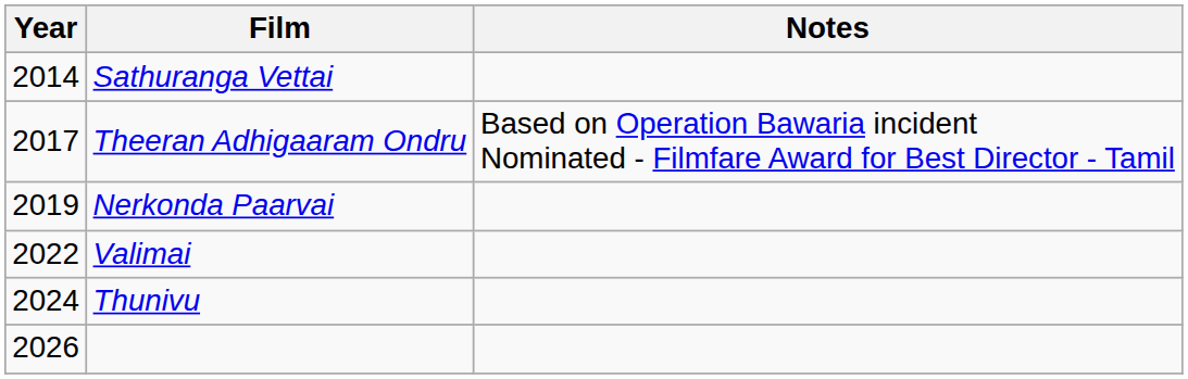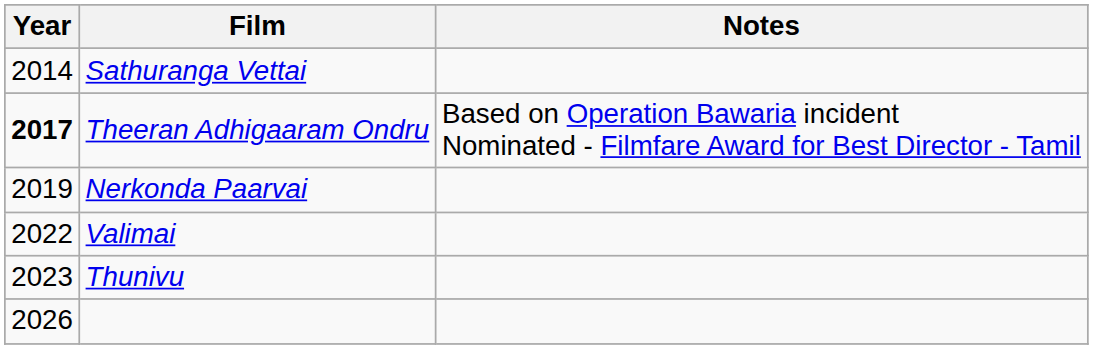 <table class="wikitable sortable">
 <tr>
 <th>Year</th>
 <th>Film</th>
 <th>Notes</th>
 </tr>
 <tr>
 <td>2014</td>
 <td><em><a href='#'>Sathuranga Vettai</a></em></td>
 <td></td>
 </tr>
 <tr>
-<td>2017</td>
+<td><strong>2017</strong></td>
 <td><em><a href='#'>Theeran Adhigaaram Ondru</a></em></td>
 <td>Based on <a href='#'>Operation Bawaria</a> incident<br>Nominated - <a href='#'>Filmfare Award for Best Director - Tamil</a></td>
 </tr>
 <tr>
 <td>2019</td>
 <td><em><a href='#'>Nerkonda Paarvai</a></em></td>
 <td></td>
 </tr>
 <tr>
 <td>2022</td>
 <td><em><a href='#'>Valimai</a></em></td>
 <td></td>
 </tr>
 <tr>
-<td>2024</td>
+<td>2023</td>
 <td><em><a href='#'>Thunivu</a></em></td>
 <td></td>
 </tr>
 <tr>
 <td>2026</td>
 <td></td>
 <td></td>
 </tr>
 </table>
